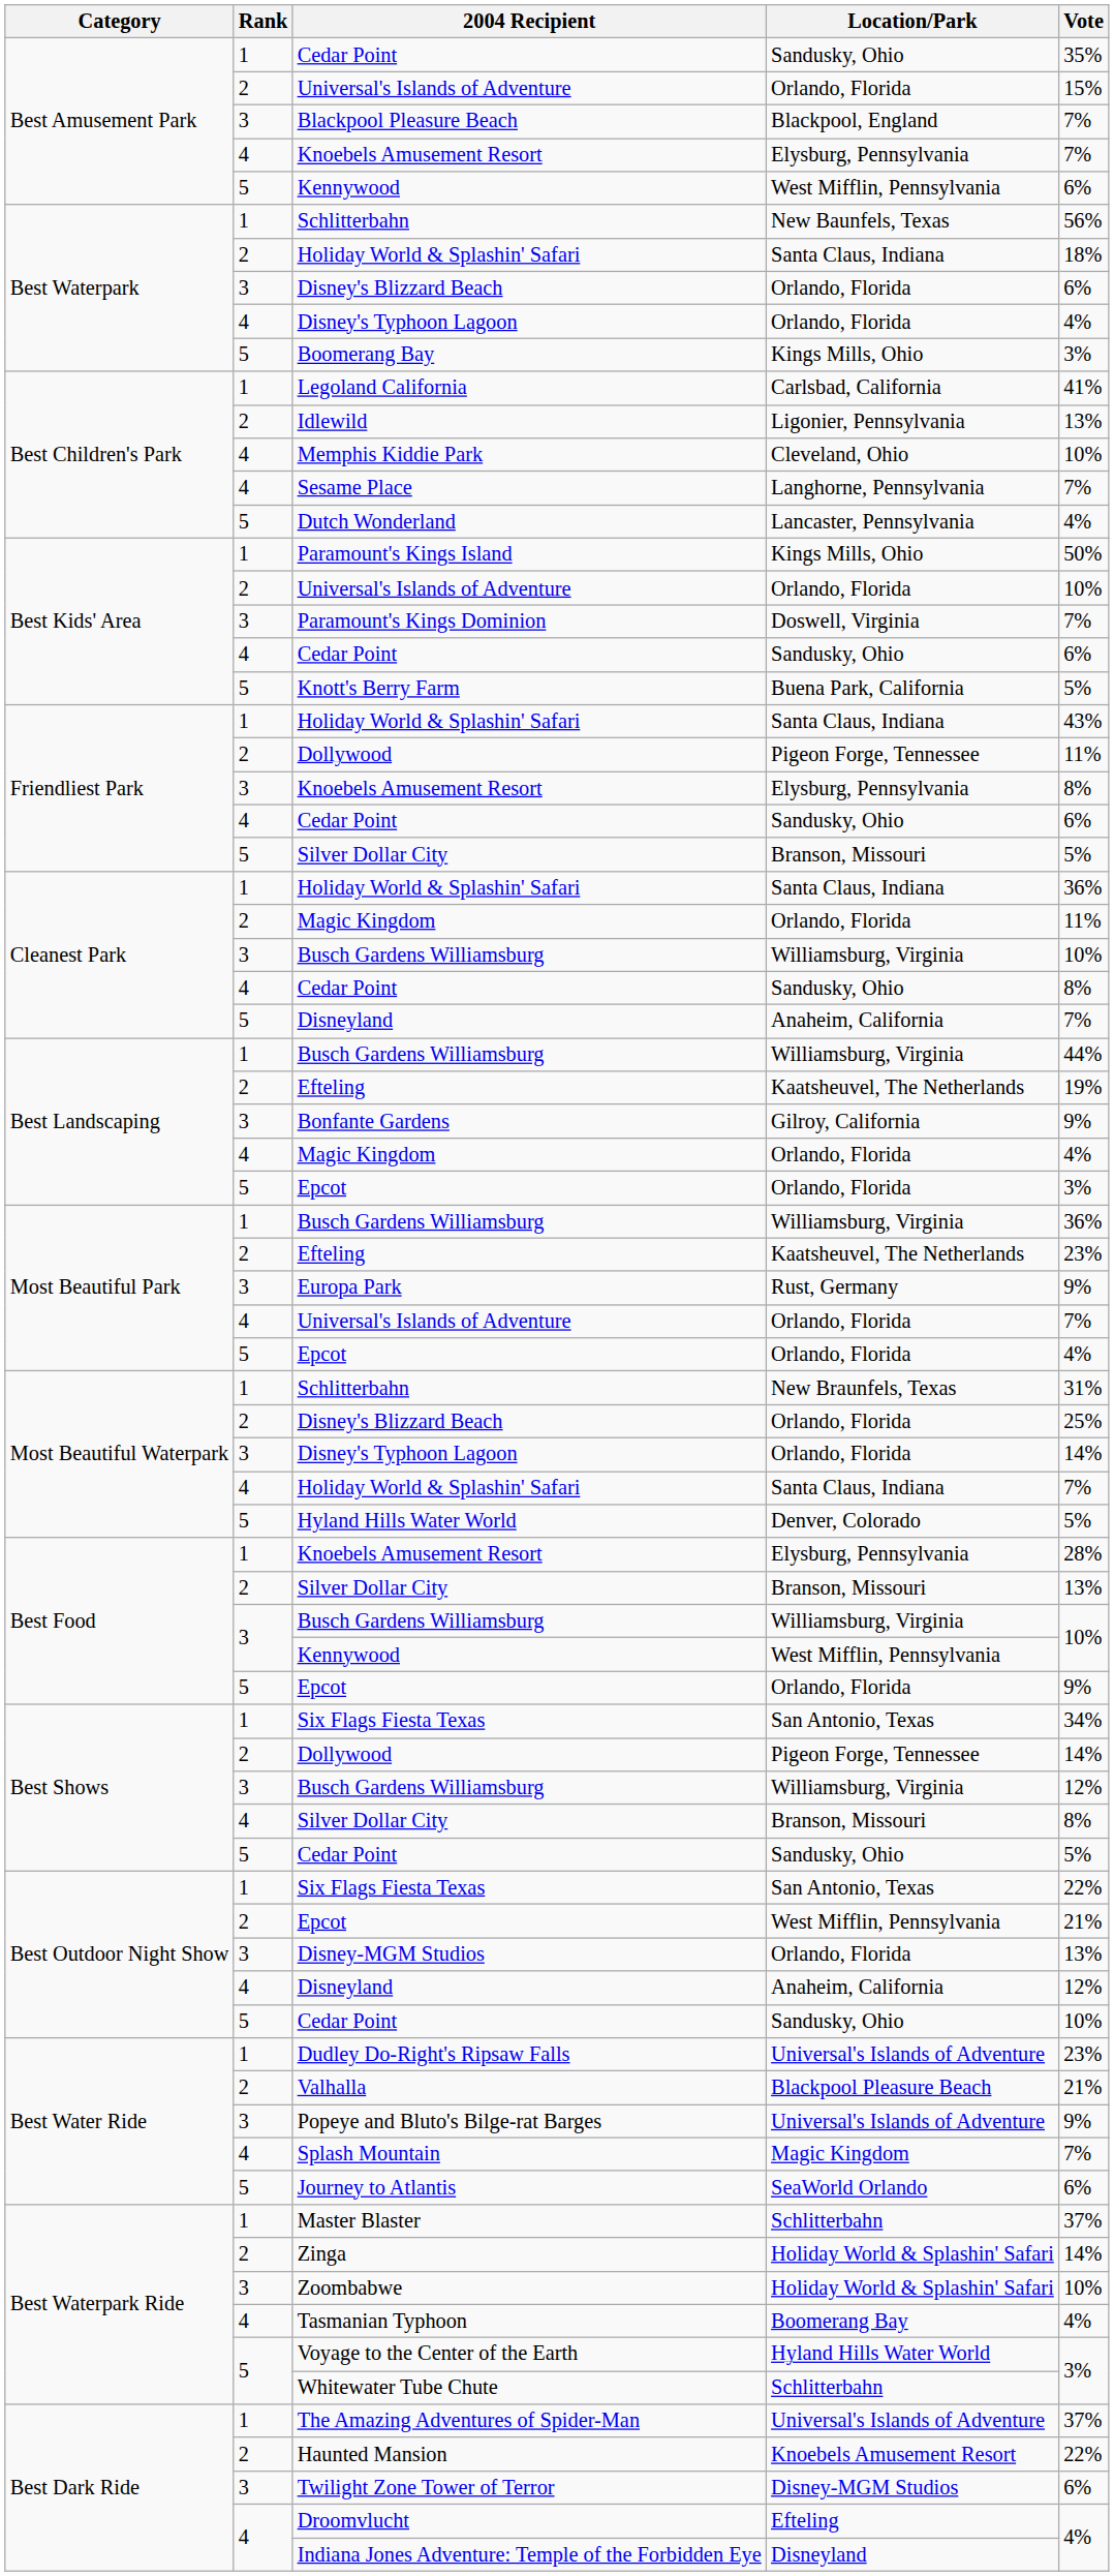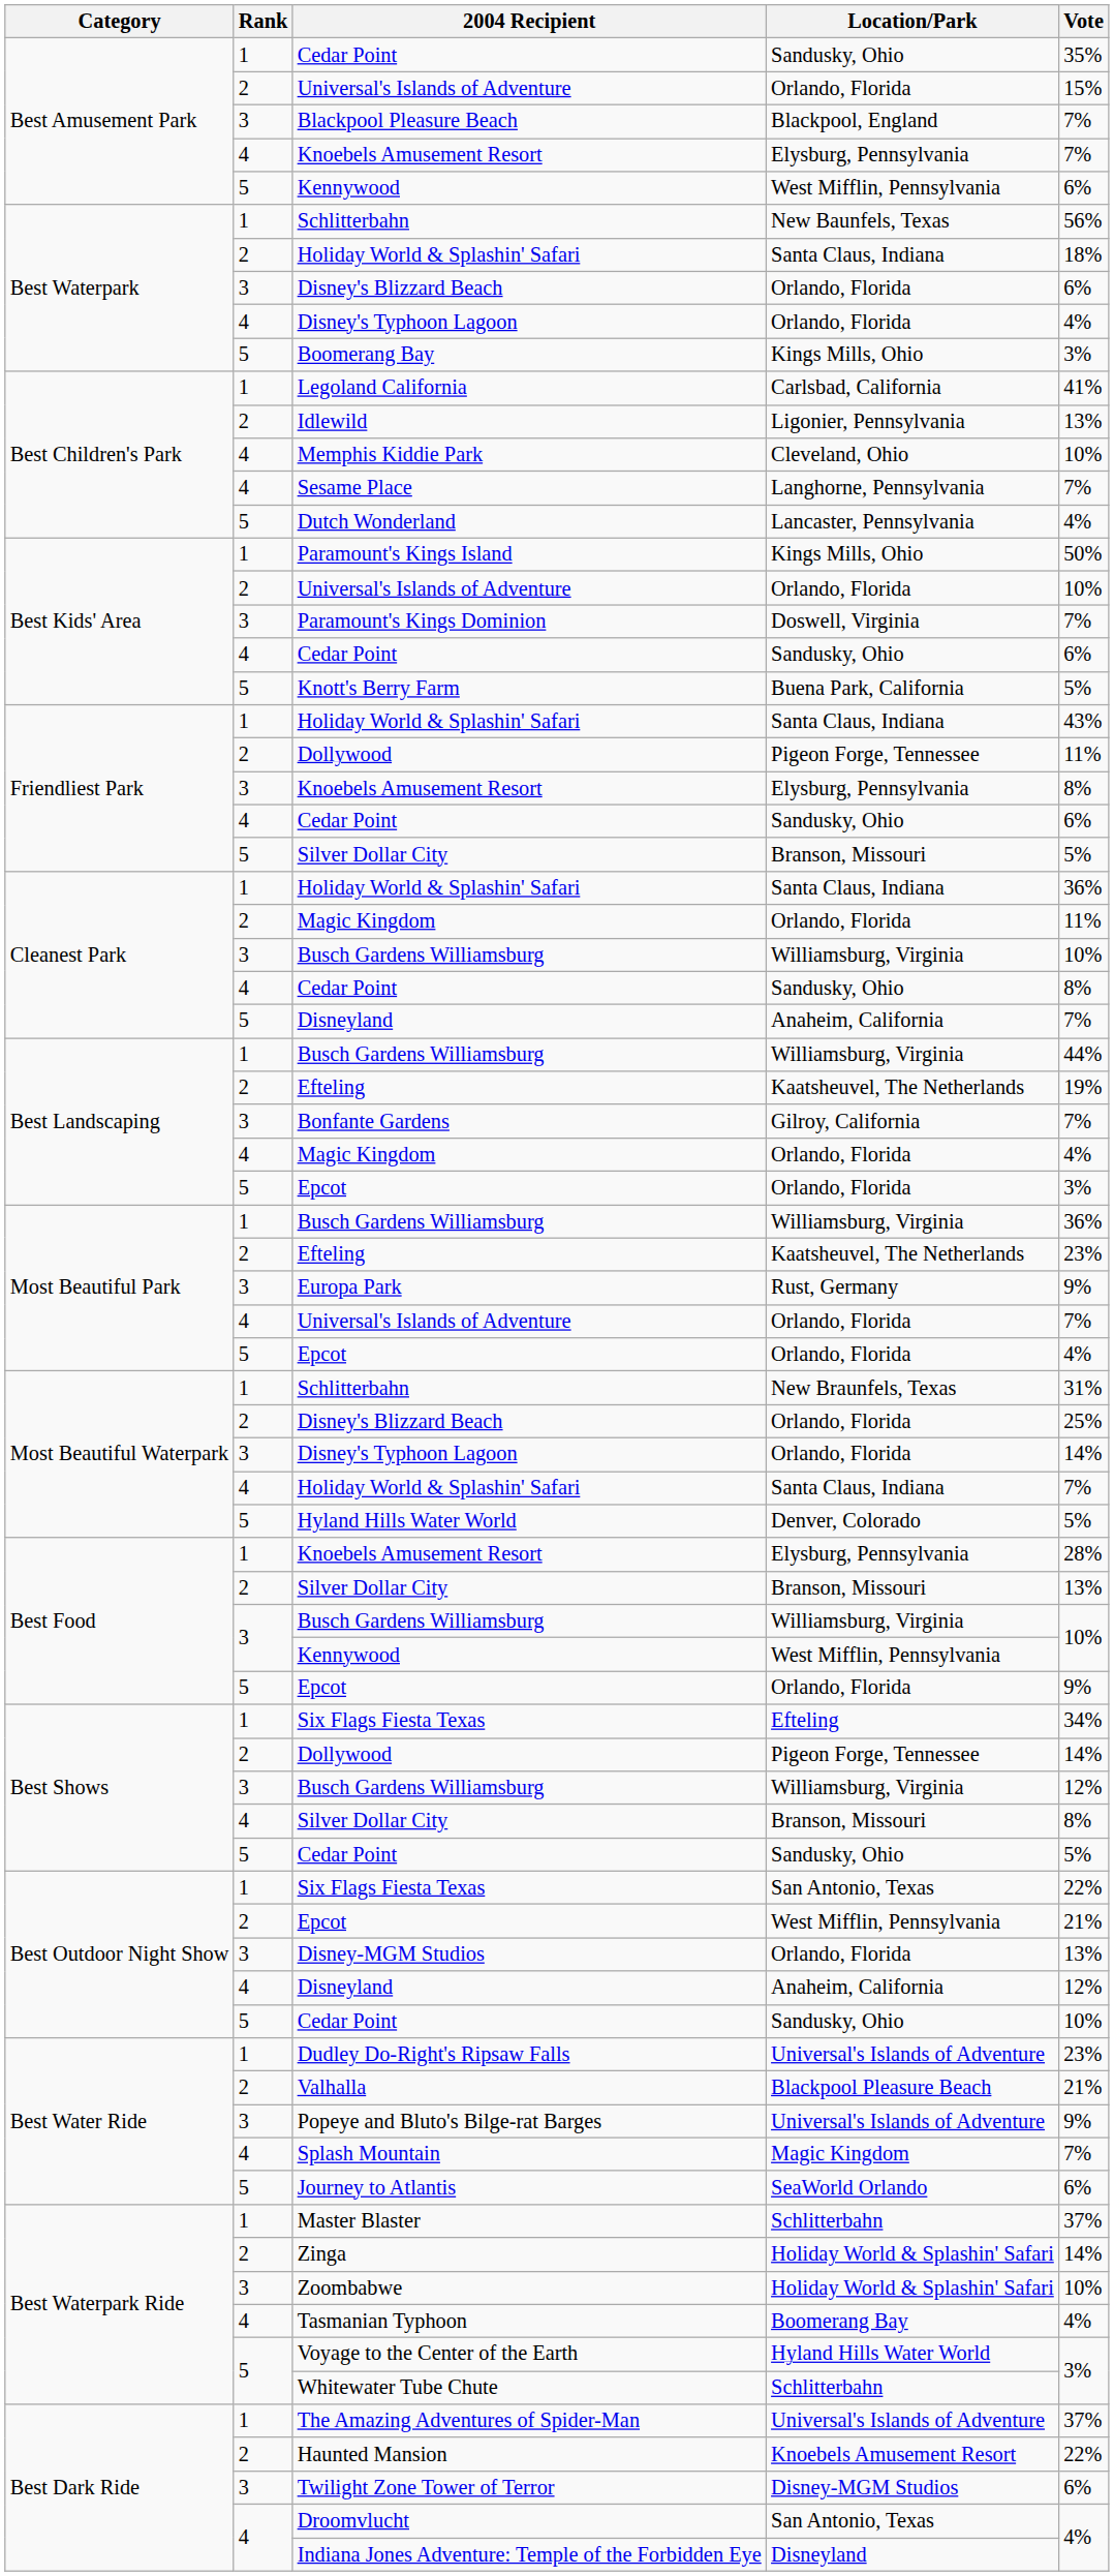 <table class= "wikitable sortable" style="margin:1em auto;">
 <tr>
 <th>Category</th>
 <th>Rank</th>
 <th>2004 Recipient</th>
 <th>Location/Park</th>
 <th>Vote</th>
 </tr>
 <tr>
 <td rowspan="5">Best Amusement Park</td>
 <td>1</td>
 <td><a href='#'>Cedar Point</a></td>
 <td>Sandusky, Ohio</td>
 <td>35%</td>
 </tr>
 <tr>
 <td>2</td>
 <td><a href='#'>Universal's Islands of Adventure</a></td>
 <td>Orlando, Florida</td>
 <td>15%</td>
 </tr>
 <tr>
 <td>3</td>
 <td><a href='#'>Blackpool Pleasure Beach</a></td>
 <td>Blackpool, England</td>
 <td>7%</td>
 </tr>
 <tr>
 <td>4</td>
 <td><a href='#'>Knoebels Amusement Resort</a></td>
 <td>Elysburg, Pennsylvania</td>
 <td>7%</td>
 </tr>
 <tr>
 <td>5</td>
 <td><a href='#'>Kennywood</a></td>
 <td>West Mifflin, Pennsylvania</td>
 <td>6%</td>
 </tr>
 <tr>
 <td rowspan="5">Best Waterpark</td>
 <td>1</td>
 <td><a href='#'>Schlitterbahn</a></td>
 <td>New Baunfels, Texas</td>
 <td>56%</td>
 </tr>
 <tr>
 <td>2</td>
 <td><a href='#'>Holiday World & Splashin' Safari</a></td>
 <td>Santa Claus, Indiana</td>
 <td>18%</td>
 </tr>
 <tr>
 <td>3</td>
 <td><a href='#'>Disney's Blizzard Beach</a></td>
 <td>Orlando, Florida</td>
 <td>6%</td>
 </tr>
 <tr>
 <td>4</td>
 <td><a href='#'>Disney's Typhoon Lagoon</a></td>
 <td>Orlando, Florida</td>
 <td>4%</td>
 </tr>
 <tr>
 <td>5</td>
 <td><a href='#'>Boomerang Bay</a></td>
 <td>Kings Mills, Ohio</td>
 <td>3%</td>
 </tr>
 <tr>
 <td rowspan="5">Best Children's Park</td>
 <td>1</td>
 <td><a href='#'>Legoland California</a></td>
 <td>Carlsbad, California</td>
 <td>41%</td>
 </tr>
 <tr>
 <td>2</td>
 <td><a href='#'>Idlewild</a></td>
 <td>Ligonier, Pennsylvania</td>
 <td>13%</td>
 </tr>
 <tr>
 <td>4</td>
 <td><a href='#'>Memphis Kiddie Park</a></td>
 <td>Cleveland, Ohio</td>
 <td>10%</td>
 </tr>
 <tr>
 <td>4</td>
 <td><a href='#'>Sesame Place</a></td>
 <td>Langhorne, Pennsylvania</td>
 <td>7%</td>
 </tr>
 <tr>
 <td>5</td>
 <td><a href='#'>Dutch Wonderland</a></td>
 <td>Lancaster, Pennsylvania</td>
 <td>4%</td>
 </tr>
 <tr>
 <td rowspan="5">Best Kids' Area</td>
 <td>1</td>
 <td><a href='#'>Paramount's Kings Island</a></td>
 <td>Kings Mills, Ohio</td>
 <td>50%</td>
 </tr>
 <tr>
 <td>2</td>
 <td><a href='#'>Universal's Islands of Adventure</a></td>
 <td>Orlando, Florida</td>
 <td>10%</td>
 </tr>
 <tr>
 <td>3</td>
 <td><a href='#'>Paramount's Kings Dominion</a></td>
 <td>Doswell, Virginia</td>
 <td>7%</td>
 </tr>
 <tr>
 <td>4</td>
 <td><a href='#'>Cedar Point</a></td>
 <td>Sandusky, Ohio</td>
 <td>6%</td>
 </tr>
 <tr>
 <td>5</td>
 <td><a href='#'>Knott's Berry Farm</a></td>
 <td>Buena Park, California</td>
 <td>5%</td>
 </tr>
 <tr>
 <td rowspan="5">Friendliest Park</td>
 <td>1</td>
 <td><a href='#'>Holiday World & Splashin' Safari</a></td>
 <td>Santa Claus, Indiana</td>
 <td>43%</td>
 </tr>
 <tr>
 <td>2</td>
 <td><a href='#'>Dollywood</a></td>
 <td>Pigeon Forge, Tennessee</td>
 <td>11%</td>
 </tr>
 <tr>
 <td>3</td>
 <td><a href='#'>Knoebels Amusement Resort</a></td>
 <td>Elysburg, Pennsylvania</td>
 <td>8%</td>
 </tr>
 <tr>
 <td>4</td>
 <td><a href='#'>Cedar Point</a></td>
 <td>Sandusky, Ohio</td>
 <td>6%</td>
 </tr>
 <tr>
 <td>5</td>
 <td><a href='#'>Silver Dollar City</a></td>
 <td>Branson, Missouri</td>
 <td>5%</td>
 </tr>
 <tr>
 <td rowspan="5">Cleanest Park</td>
 <td>1</td>
 <td><a href='#'>Holiday World & Splashin' Safari</a></td>
 <td>Santa Claus, Indiana</td>
 <td>36%</td>
 </tr>
 <tr>
 <td>2</td>
 <td><a href='#'>Magic Kingdom</a></td>
 <td>Orlando, Florida</td>
 <td>11%</td>
 </tr>
 <tr>
 <td>3</td>
 <td><a href='#'>Busch Gardens Williamsburg</a></td>
 <td>Williamsburg, Virginia</td>
 <td>10%</td>
 </tr>
 <tr>
 <td>4</td>
 <td><a href='#'>Cedar Point</a></td>
 <td>Sandusky, Ohio</td>
 <td>8%</td>
 </tr>
 <tr>
 <td>5</td>
 <td><a href='#'>Disneyland</a></td>
 <td>Anaheim, California</td>
 <td>7%</td>
 </tr>
 <tr>
 <td rowspan="5">Best Landscaping</td>
 <td>1</td>
 <td><a href='#'>Busch Gardens Williamsburg</a></td>
 <td>Williamsburg, Virginia</td>
 <td>44%</td>
 </tr>
 <tr>
 <td>2</td>
 <td><a href='#'>Efteling</a></td>
 <td>Kaatsheuvel, The Netherlands</td>
 <td>19%</td>
 </tr>
 <tr>
 <td>3</td>
 <td><a href='#'>Bonfante Gardens</a></td>
 <td>Gilroy, California</td>
-<td>9%</td>
+<td>7%</td>
 </tr>
 <tr>
 <td>4</td>
 <td><a href='#'>Magic Kingdom</a></td>
 <td>Orlando, Florida</td>
 <td>4%</td>
 </tr>
 <tr>
 <td>5</td>
 <td><a href='#'>Epcot</a></td>
 <td>Orlando, Florida</td>
 <td>3%</td>
 </tr>
 <tr>
 <td rowspan="5">Most Beautiful Park</td>
 <td>1</td>
 <td><a href='#'>Busch Gardens Williamsburg</a></td>
 <td>Williamsburg, Virginia</td>
 <td>36%</td>
 </tr>
 <tr>
 <td>2</td>
 <td><a href='#'>Efteling</a></td>
 <td>Kaatsheuvel, The Netherlands</td>
 <td>23%</td>
 </tr>
 <tr>
 <td>3</td>
 <td><a href='#'>Europa Park</a></td>
 <td>Rust, Germany</td>
 <td>9%</td>
 </tr>
 <tr>
 <td>4</td>
 <td><a href='#'>Universal's Islands of Adventure</a></td>
 <td>Orlando, Florida</td>
 <td>7%</td>
 </tr>
 <tr>
 <td>5</td>
 <td><a href='#'>Epcot</a></td>
 <td>Orlando, Florida</td>
 <td>4%</td>
 </tr>
 <tr>
 <td rowspan="5">Most Beautiful Waterpark</td>
 <td>1</td>
 <td><a href='#'>Schlitterbahn</a></td>
 <td>New Braunfels, Texas</td>
 <td>31%</td>
 </tr>
 <tr>
 <td>2</td>
 <td><a href='#'>Disney's Blizzard Beach</a></td>
 <td>Orlando, Florida</td>
 <td>25%</td>
 </tr>
 <tr>
 <td>3</td>
 <td><a href='#'>Disney's Typhoon Lagoon</a></td>
 <td>Orlando, Florida</td>
 <td>14%</td>
 </tr>
 <tr>
 <td>4</td>
 <td><a href='#'>Holiday World & Splashin' Safari</a></td>
 <td>Santa Claus, Indiana</td>
 <td>7%</td>
 </tr>
 <tr>
 <td>5</td>
 <td><a href='#'>Hyland Hills Water World</a></td>
 <td>Denver, Colorado</td>
 <td>5%</td>
 </tr>
 <tr>
 <td rowspan="5">Best Food</td>
 <td>1</td>
 <td><a href='#'>Knoebels Amusement Resort</a></td>
 <td>Elysburg, Pennsylvania</td>
 <td>28%</td>
 </tr>
 <tr>
 <td>2</td>
 <td><a href='#'>Silver Dollar City</a></td>
 <td>Branson, Missouri</td>
 <td>13%</td>
 </tr>
 <tr>
 <td rowspan="2">3</td>
 <td><a href='#'>Busch Gardens Williamsburg</a></td>
 <td>Williamsburg, Virginia</td>
 <td rowspan="2">10%</td>
 </tr>
 <tr>
 <td><a href='#'>Kennywood</a></td>
 <td>West Mifflin, Pennsylvania</td>
 </tr>
 <tr>
 <td>5</td>
 <td><a href='#'>Epcot</a></td>
 <td>Orlando, Florida</td>
 <td>9%</td>
 </tr>
 <tr>
 <td rowspan="5">Best Shows</td>
 <td>1</td>
 <td><a href='#'>Six Flags Fiesta Texas</a></td>
-<td>San Antonio, Texas</td>
+<td><a href='#'>Efteling</a></td>
 <td>34%</td>
 </tr>
 <tr>
 <td>2</td>
 <td><a href='#'>Dollywood</a></td>
 <td>Pigeon Forge, Tennessee</td>
 <td>14%</td>
 </tr>
 <tr>
 <td>3</td>
 <td><a href='#'>Busch Gardens Williamsburg</a></td>
 <td>Williamsburg, Virginia</td>
 <td>12%</td>
 </tr>
 <tr>
 <td>4</td>
 <td><a href='#'>Silver Dollar City</a></td>
 <td>Branson, Missouri</td>
 <td>8%</td>
 </tr>
 <tr>
 <td>5</td>
 <td><a href='#'>Cedar Point</a></td>
 <td>Sandusky, Ohio</td>
 <td>5%</td>
 </tr>
 <tr>
 <td rowspan="5">Best Outdoor Night Show</td>
 <td>1</td>
 <td><a href='#'>Six Flags Fiesta Texas</a></td>
 <td>San Antonio, Texas</td>
 <td>22%</td>
 </tr>
 <tr>
 <td>2</td>
 <td><a href='#'>Epcot</a></td>
 <td>West Mifflin, Pennsylvania</td>
 <td>21%</td>
 </tr>
 <tr>
 <td>3</td>
 <td><a href='#'>Disney-MGM Studios</a></td>
 <td>Orlando, Florida</td>
 <td>13%</td>
 </tr>
 <tr>
 <td>4</td>
 <td><a href='#'>Disneyland</a></td>
 <td>Anaheim, California</td>
 <td>12%</td>
 </tr>
 <tr>
 <td>5</td>
 <td><a href='#'>Cedar Point</a></td>
 <td>Sandusky, Ohio</td>
 <td>10%</td>
 </tr>
 <tr>
 <td rowspan="5">Best Water Ride</td>
 <td>1</td>
 <td><a href='#'>Dudley Do-Right's Ripsaw Falls</a></td>
 <td><a href='#'>Universal's Islands of Adventure</a></td>
 <td>23%</td>
 </tr>
 <tr>
 <td>2</td>
 <td><a href='#'>Valhalla</a></td>
 <td><a href='#'>Blackpool Pleasure Beach</a></td>
 <td>21%</td>
 </tr>
 <tr>
 <td>3</td>
 <td>Popeye and Bluto's Bilge-rat Barges</td>
 <td><a href='#'>Universal's Islands of Adventure</a></td>
 <td>9%</td>
 </tr>
 <tr>
 <td>4</td>
 <td><a href='#'>Splash Mountain</a></td>
 <td><a href='#'>Magic Kingdom</a></td>
 <td>7%</td>
 </tr>
 <tr>
 <td>5</td>
 <td><a href='#'>Journey to Atlantis</a></td>
 <td><a href='#'>SeaWorld Orlando</a></td>
 <td>6%</td>
 </tr>
 <tr>
 <td rowspan="6">Best Waterpark Ride</td>
 <td>1</td>
 <td>Master Blaster</td>
 <td><a href='#'>Schlitterbahn</a></td>
 <td>37%</td>
 </tr>
 <tr>
 <td>2</td>
 <td>Zinga</td>
 <td><a href='#'>Holiday World & Splashin' Safari</a></td>
 <td>14%</td>
 </tr>
 <tr>
 <td>3</td>
 <td>Zoombabwe</td>
 <td><a href='#'>Holiday World & Splashin' Safari</a></td>
 <td>10%</td>
 </tr>
 <tr>
 <td>4</td>
 <td>Tasmanian Typhoon</td>
 <td><a href='#'>Boomerang Bay</a></td>
 <td>4%</td>
 </tr>
 <tr>
 <td rowspan="2">5</td>
 <td>Voyage to the Center of the Earth</td>
 <td><a href='#'>Hyland Hills Water World</a></td>
 <td rowspan="2">3%</td>
 </tr>
 <tr>
 <td>Whitewater Tube Chute</td>
 <td><a href='#'>Schlitterbahn</a></td>
 </tr>
 <tr>
 <td rowspan="5">Best Dark Ride</td>
 <td>1</td>
 <td><a href='#'>The Amazing Adventures of Spider-Man</a></td>
 <td><a href='#'>Universal's Islands of Adventure</a></td>
 <td>37%</td>
 </tr>
 <tr>
 <td>2</td>
 <td>Haunted Mansion</td>
 <td><a href='#'>Knoebels Amusement Resort</a></td>
 <td>22%</td>
 </tr>
 <tr>
 <td>3</td>
 <td><a href='#'>Twilight Zone Tower of Terror</a></td>
 <td><a href='#'>Disney-MGM Studios</a></td>
 <td>6%</td>
 </tr>
 <tr>
 <td rowspan="2">4</td>
 <td><a href='#'>Droomvlucht</a></td>
-<td><a href='#'>Efteling</a></td>
+<td>San Antonio, Texas</td>
 <td rowspan="2">4%</td>
 </tr>
 <tr>
 <td><a href='#'>Indiana Jones Adventure: Temple of the Forbidden Eye</a></td>
 <td><a href='#'>Disneyland</a></td>
 </tr>
 </table>
